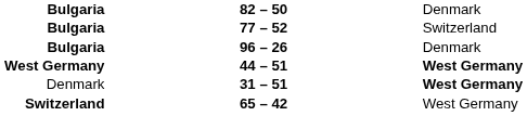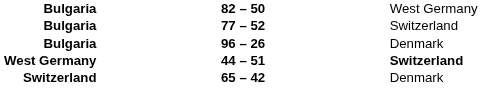 <table width=75% cellspacing=1>
 <tr>
 <th width=25%></th>
 <th width=25%></th>
 <th width=25%></th>
 </tr>
 <tr style=font-size:90%>
 <td align=right><strong>Bulgaria</strong></td>
 <td align=center><strong>82 – 50</strong></td>
-<td>Denmark</td>
+<td>West Germany</td>
 </tr>
 <tr style=font-size:90%>
 <td align=right><strong>Bulgaria</strong></td>
 <td align=center><strong>77 – 52</strong></td>
 <td>Switzerland</td>
 </tr>
 <tr style=font-size:90%>
 <td align=right><strong>Bulgaria</strong></td>
 <td align=center><strong>96 – 26</strong></td>
 <td>Denmark</td>
 </tr>
 <tr style=font-size:90%>
 <td align=right><strong>West Germany</strong></td>
 <td align=center><strong>44 – 51</strong></td>
-<td><strong>West Germany</strong></td>
-</tr>
-<tr style=font-size:90%>
-<td align=right>Denmark</td>
-<td align=center><strong>31 – 51</strong></td>
-<td><strong>West Germany</strong></td>
+<td><strong>Switzerland</strong></td>
 </tr>
 <tr style=font-size:90%>
 <td align=right><strong>Switzerland</strong></td>
 <td align=center><strong>65 – 42</strong></td>
-<td>West Germany</td>
+<td>Denmark</td>
 </tr>
 </table>
